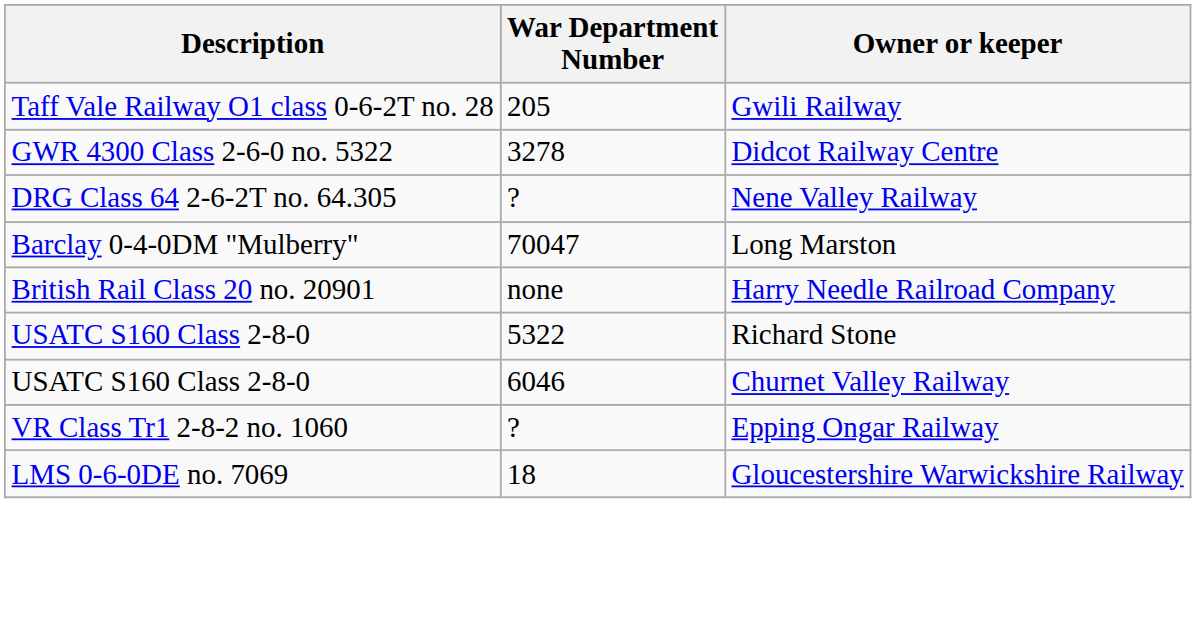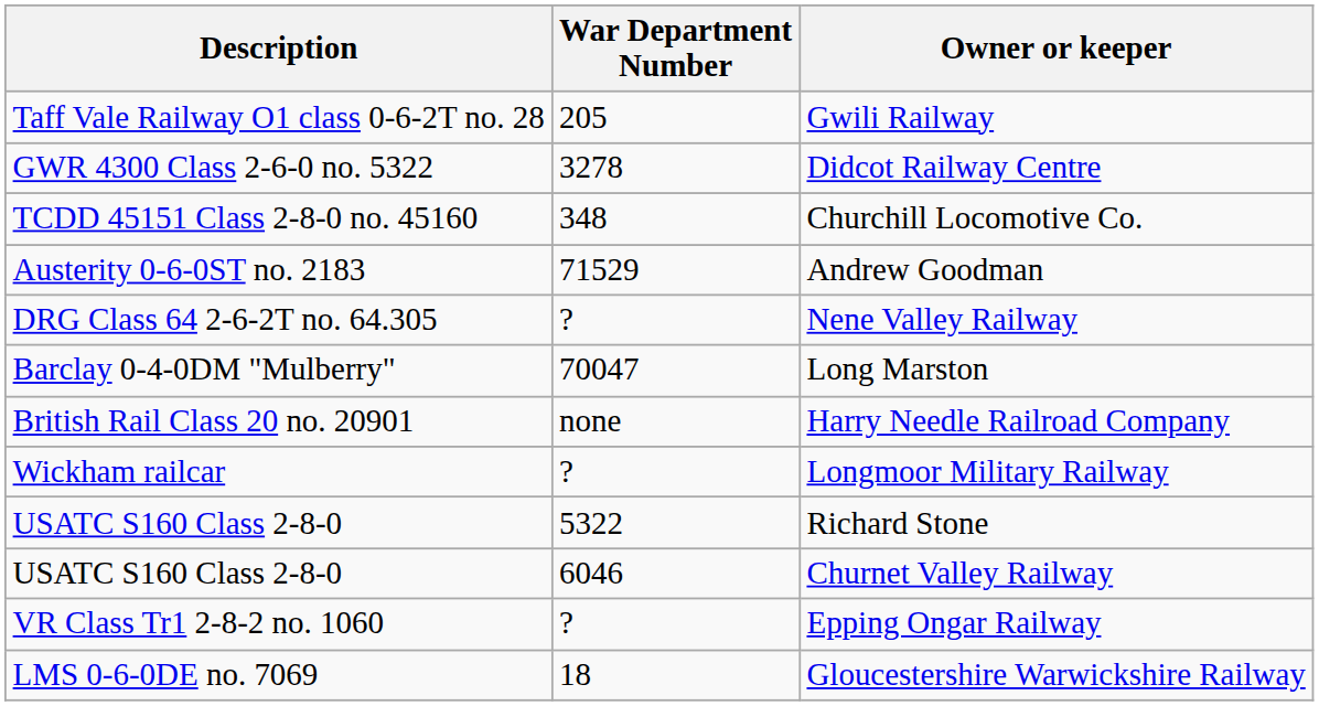 <table class="wikitable collapsible collapsed">
 <tr>
 <th>Description</th>
 <th>War Department<br>Number</th>
 <th>Owner or keeper</th>
 </tr>
 <tr>
 <td><a href='#'>Taff Vale Railway O1 class</a> 0-6-2T no. 28</td>
 <td>205</td>
 <td><a href='#'>Gwili Railway</a></td>
 </tr>
 <tr>
 <td><a href='#'>GWR 4300 Class</a> 2-6-0 no. 5322</td>
 <td>3278</td>
 <td><a href='#'>Didcot Railway Centre</a></td>
 </tr>
 <tr>
+<td><a href='#'>TCDD 45151 Class</a> 2-8-0 no. 45160</td>
+<td>348</td>
+<td>Churchill Locomotive Co.</td>
+</tr>
+<tr>
+<td><a href='#'>Austerity 0-6-0ST</a> no. 2183</td>
+<td>71529</td>
+<td>Andrew Goodman</td>
+</tr>
+<tr>
 <td><a href='#'>DRG Class 64</a> 2-6-2T no. 64.305</td>
 <td>?</td>
 <td><a href='#'>Nene Valley Railway</a></td>
 </tr>
 <tr>
 <td><a href='#'>Barclay</a> 0-4-0DM "Mulberry"</td>
 <td>70047</td>
 <td>Long Marston</td>
 </tr>
 <tr>
 <td><a href='#'>British Rail Class 20</a> no. 20901</td>
 <td>none</td>
 <td><a href='#'>Harry Needle Railroad Company</a></td>
+</tr>
+<tr>
+<td><a href='#'>Wickham railcar</a></td>
+<td>?</td>
+<td><a href='#'>Longmoor Military Railway</a></td>
 </tr>
 <tr>
 <td><a href='#'>USATC S160 Class</a> 2-8-0</td>
 <td>5322</td>
 <td>Richard Stone</td>
 </tr>
 <tr>
 <td>USATC S160 Class 2-8-0</td>
 <td>6046</td>
 <td><a href='#'>Churnet Valley Railway</a></td>
 </tr>
 <tr>
 <td><a href='#'>VR Class Tr1</a> 2-8-2 no. 1060</td>
 <td>?</td>
 <td><a href='#'>Epping Ongar Railway</a></td>
 </tr>
 <tr>
 <td><a href='#'>LMS 0-6-0DE</a> no. 7069</td>
 <td>18</td>
 <td><a href='#'>Gloucestershire Warwickshire Railway</a></td>
 </tr>
 </table>
